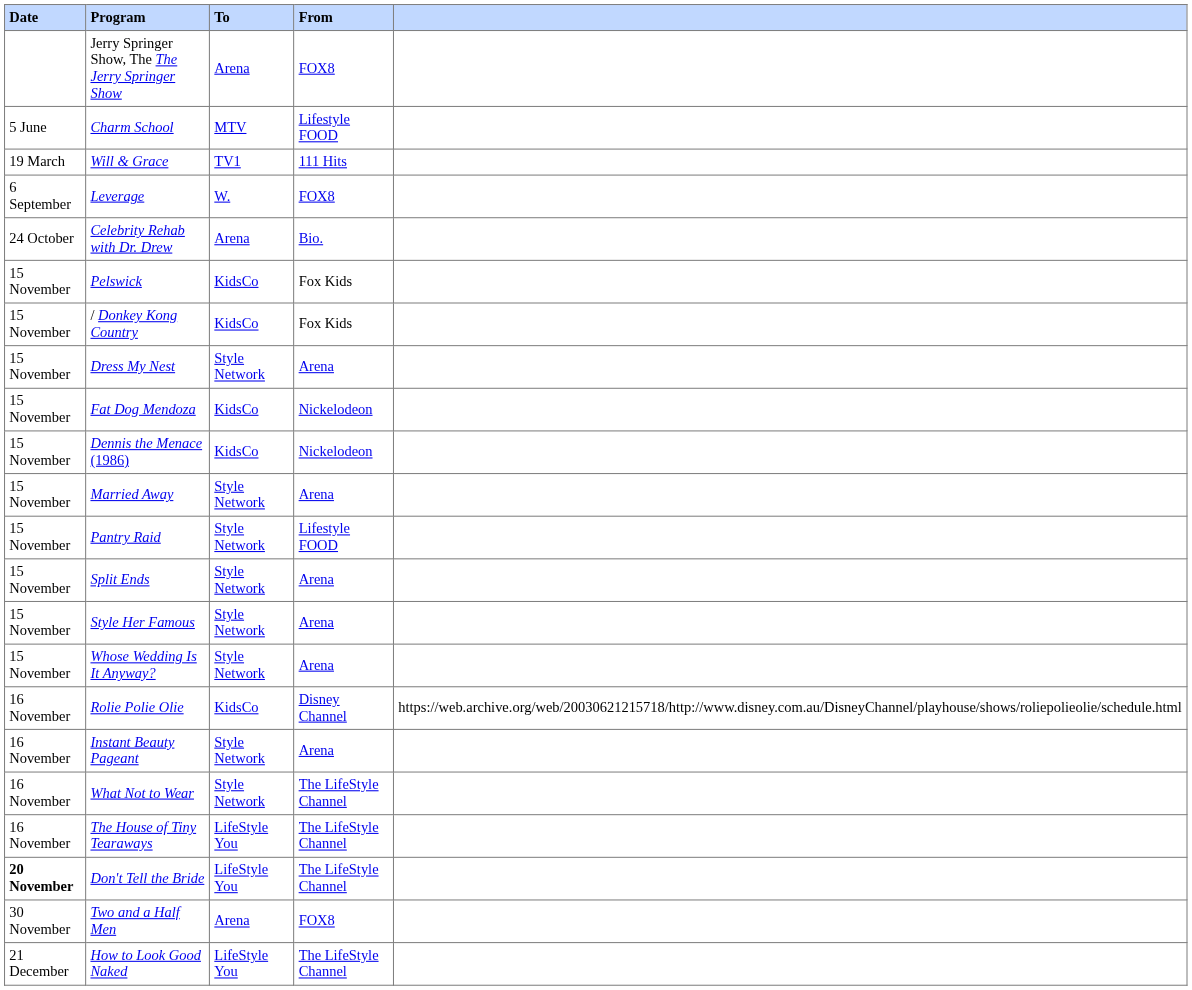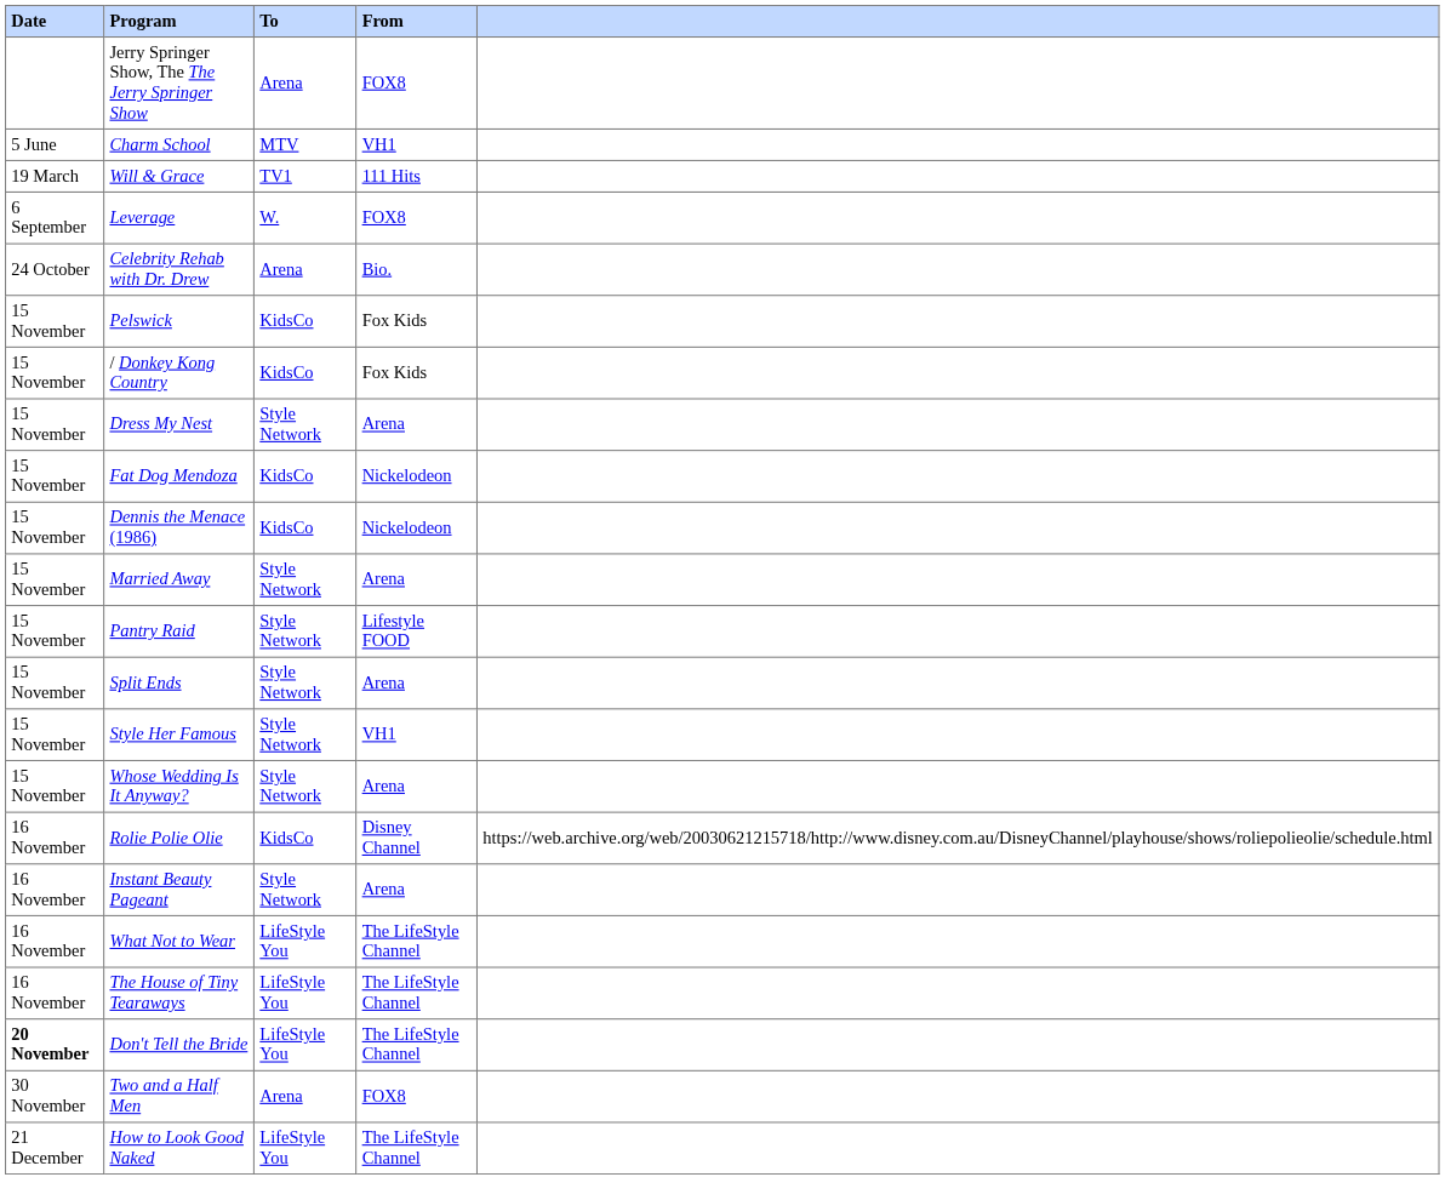 <table border="1" cellpadding="4" cellspacing="0"  style="text-align:left; font-size:87%; border-collapse:collapse; width:90%;">
 <tr style="background:#C1D8FF;">
 <th width=9%>Date</th>
 <th style="width:25%;">Program</th>
 <th style="width:13%;">To</th>
 <th style="width:13%;">From</th>
 <th width=4%></th>
 </tr>
 <tr>
 <td></td>
 <td><span>Jerry Springer Show, The</span>  <em><a href='#'>The Jerry Springer Show</a></em></td>
 <td><a href='#'>Arena</a></td>
 <td><a href='#'>FOX8</a></td>
 <td></td>
 </tr>
 <tr>
 <td>5 June</td>
 <td><em> <a href='#'>Charm School</a></em></td>
 <td><a href='#'>MTV</a></td>
-<td><a href='#'>Lifestyle FOOD</a></td>
+<td><a href='#'>VH1</a></td>
 <td></td>
 </tr>
 <tr>
 <td>19 March</td>
 <td> <em><a href='#'>Will & Grace</a></em></td>
 <td><a href='#'>TV1</a></td>
 <td><a href='#'>111 Hits</a></td>
 <td></td>
 </tr>
 <tr>
 <td>6 September</td>
 <td> <em><a href='#'>Leverage</a></em></td>
 <td><a href='#'>W.</a></td>
 <td><a href='#'>FOX8</a></td>
 <td></td>
 </tr>
 <tr>
 <td>24 October</td>
 <td> <em><a href='#'>Celebrity Rehab with Dr. Drew</a></em></td>
 <td><a href='#'>Arena</a></td>
 <td><a href='#'>Bio.</a></td>
 <td></td>
 </tr>
 <tr>
 <td>15 November</td>
 <td> <em><a href='#'>Pelswick</a></em></td>
 <td><a href='#'>KidsCo</a></td>
 <td>Fox Kids</td>
 <td></td>
 </tr>
 <tr>
 <td>15 November</td>
 <td>/ <em><a href='#'>Donkey Kong Country</a></em></td>
 <td><a href='#'>KidsCo</a></td>
 <td>Fox Kids</td>
 <td></td>
 </tr>
 <tr>
 <td>15 November</td>
 <td> <em><a href='#'>Dress My Nest</a></em></td>
 <td><a href='#'>Style Network</a></td>
 <td><a href='#'>Arena</a></td>
 <td></td>
 </tr>
 <tr>
 <td>15 November</td>
 <td> <em><a href='#'>Fat Dog Mendoza</a></em></td>
 <td><a href='#'>KidsCo</a></td>
 <td><a href='#'>Nickelodeon</a></td>
 <td></td>
 </tr>
 <tr>
 <td>15 November</td>
 <td> <a href='#'><em>Dennis the Menace</em> (1986)</a></td>
 <td><a href='#'>KidsCo</a></td>
 <td><a href='#'>Nickelodeon</a></td>
 <td></td>
 </tr>
 <tr>
 <td>15 November</td>
 <td> <em><a href='#'>Married Away</a></em></td>
 <td><a href='#'>Style Network</a></td>
 <td><a href='#'>Arena</a></td>
 <td></td>
 </tr>
 <tr>
 <td>15 November</td>
 <td> <em><a href='#'>Pantry Raid</a></em></td>
 <td><a href='#'>Style Network</a></td>
 <td><a href='#'>Lifestyle FOOD</a></td>
 <td></td>
 </tr>
 <tr>
 <td>15 November</td>
 <td> <em><a href='#'>Split Ends</a></em></td>
 <td><a href='#'>Style Network</a></td>
 <td><a href='#'>Arena</a></td>
 <td></td>
 </tr>
 <tr>
 <td>15 November</td>
 <td> <em><a href='#'>Style Her Famous</a></em></td>
 <td><a href='#'>Style Network</a></td>
-<td><a href='#'>Arena</a></td>
+<td><a href='#'>VH1</a></td>
 <td></td>
 </tr>
 <tr>
 <td>15 November</td>
 <td> <em><a href='#'>Whose Wedding Is It Anyway?</a></em></td>
 <td><a href='#'>Style Network</a></td>
 <td><a href='#'>Arena</a></td>
 <td></td>
 </tr>
 <tr>
 <td>16 November</td>
 <td> <em><a href='#'>Rolie Polie Olie</a></em></td>
 <td><a href='#'>KidsCo</a></td>
 <td><a href='#'>Disney Channel</a></td>
 <td> https://web.archive.org/web/20030621215718/http://www.disney.com.au/DisneyChannel/playhouse/shows/roliepolieolie/schedule.html</td>
 </tr>
 <tr>
 <td>16 November</td>
 <td> <em><a href='#'>Instant Beauty Pageant</a></em></td>
 <td><a href='#'>Style Network</a></td>
 <td><a href='#'>Arena</a></td>
 <td></td>
 </tr>
 <tr>
 <td>16 November</td>
 <td> <em><a href='#'>What Not to Wear</a></em></td>
-<td><a href='#'>Style Network</a></td>
+<td><a href='#'>LifeStyle You</a></td>
 <td><a href='#'>The LifeStyle Channel</a></td>
 <td></td>
 </tr>
 <tr>
 <td>16 November</td>
 <td> <em><a href='#'>The House of Tiny Tearaways</a></em></td>
 <td><a href='#'>LifeStyle You</a></td>
 <td><a href='#'>The LifeStyle Channel</a></td>
 <td></td>
 </tr>
 <tr>
 <td><strong>20 November</strong></td>
 <td> <em><a href='#'>Don't Tell the Bride</a></em></td>
 <td><a href='#'>LifeStyle You</a></td>
 <td><a href='#'>The LifeStyle Channel</a></td>
 <td></td>
 </tr>
 <tr>
 <td>30 November</td>
 <td> <em><a href='#'>Two and a Half Men</a></em></td>
 <td><a href='#'>Arena</a></td>
 <td><a href='#'>FOX8</a></td>
 <td></td>
 </tr>
 <tr>
 <td>21 December</td>
 <td> <em><a href='#'>How to Look Good Naked</a></em></td>
 <td><a href='#'>LifeStyle You</a></td>
 <td><a href='#'>The LifeStyle Channel</a></td>
 <td></td>
 </tr>
 </table>
